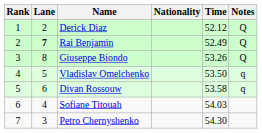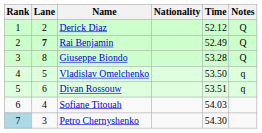 <table class="wikitable sortable" style="text-align:center">
 <tr>
 <th>Rank</th>
 <th>Lane</th>
 <th>Name</th>
 <th>Nationality</th>
 <th>Time</th>
 <th>Notes</th>
 </tr>
 <tr bgcolor=ccffcc>
 <td>1</td>
 <td>2</td>
 <td align=left><a href='#'>Derick Diaz</a></td>
 <td align=left></td>
 <td>52.12</td>
 <td>Q </td>
 </tr>
 <tr bgcolor=ccffcc>
 <td>2</td>
 <td><strong>7</strong></td>
 <td align=left><a href='#'>Rai Benjamin</a></td>
 <td align=left></td>
 <td>52.49</td>
 <td>Q </td>
 </tr>
 <tr bgcolor=ccffcc>
 <td>3</td>
 <td>8</td>
 <td align=left><a href='#'>Giuseppe Biondo</a></td>
 <td align=left></td>
-<td>53.26</td>
+<td>53.28</td>
 <td>Q</td>
 </tr>
 <tr bgcolor=ddffdd>
 <td>4</td>
 <td>5</td>
 <td align=left><a href='#'>Vladislav Omelchenko</a></td>
 <td align=left></td>
 <td>53.50</td>
 <td>q</td>
 </tr>
 <tr bgcolor=ddffdd>
 <td>5</td>
 <td>6</td>
 <td align=left><a href='#'>Divan Rossouw</a></td>
 <td align=left></td>
-<td>53.58</td>
+<td>53.51</td>
 <td>q </td>
 </tr>
 <tr>
 <td>6</td>
 <td>4</td>
 <td align=left><a href='#'>Sofiane Titouah</a></td>
 <td align=left></td>
 <td>54.03</td>
 <td></td>
 </tr>
 <tr>
-<td>7</td>
+<td style="background: lightblue;">7</td>
 <td>3</td>
 <td align=left><a href='#'>Petro Chernyshenko</a></td>
 <td align=left></td>
 <td>54.30</td>
 <td></td>
 </tr>
 </table>
